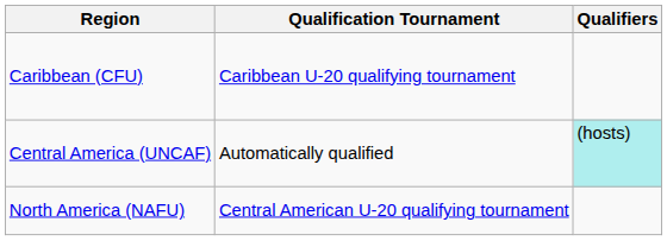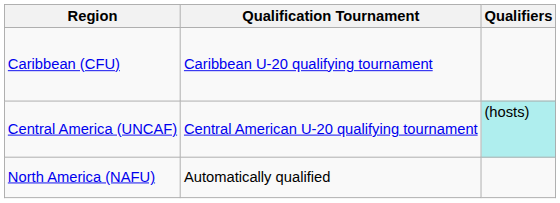 <table class=wikitable>
 <tr>
 <th>Region</th>
 <th>Qualification Tournament</th>
 <th>Qualifiers</th>
 </tr>
 <tr>
 <td><a href='#'>Caribbean (CFU)</a></td>
 <td><a href='#'>Caribbean U-20 qualifying tournament</a></td>
 <td> <br><br><br> <br></td>
 </tr>
 <tr>
 <td><a href='#'>Central America (UNCAF)</a></td>
-<td>Automatically qualified</td>
+<td><a href='#'>Central American U-20 qualifying tournament</a></td>
 <td style="background: paleturquoise;"> (hosts)<br>  <br> <br> </td>
 </tr>
 <tr>
 <td><a href='#'>North America (NAFU)</a></td>
-<td><a href='#'>Central American U-20 qualifying tournament</a></td>
+<td>Automatically qualified</td>
 <td><br><br></td>
 </tr>
 </table>
